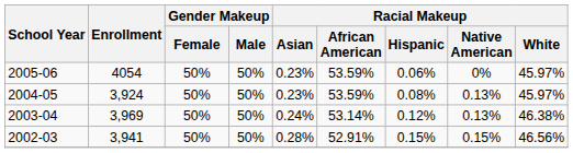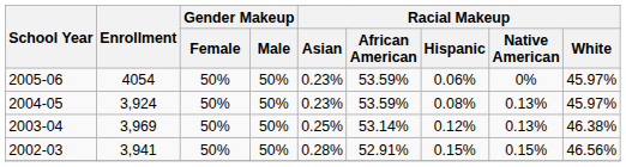 <table class="wikitable" style="font-size: 95%;">
 <tr>
 <th rowspan="2">School Year</th>
 <th rowspan="2">Enrollment</th>
 <th colspan="2">Gender Makeup</th>
 <th colspan="5">Racial Makeup</th>
 </tr>
 <tr>
 <th>Female</th>
 <th>Male</th>
 <th>Asian</th>
 <th>African <br>American</th>
 <th>Hispanic</th>
 <th>Native <br>American</th>
 <th>White</th>
 </tr>
 <tr>
 <td align="left">2005-06</td>
 <td align="center">4054</td>
 <td align="center">50%</td>
 <td align="center">50%</td>
 <td align="center">0.23%</td>
 <td align="center">53.59%</td>
 <td align="center">0.06%</td>
 <td align="center">0%</td>
 <td align="center">45.97%</td>
 </tr>
 <tr>
 <td align="left">2004-05</td>
 <td align="center">3,924</td>
 <td align="center">50%</td>
 <td align="center">50%</td>
 <td align="center">0.23%</td>
 <td align="center">53.59%</td>
 <td align="center">0.08%</td>
 <td align="center">0.13%</td>
 <td align="center">45.97%</td>
 </tr>
 <tr>
 <td align="left">2003-04</td>
 <td align="center">3,969</td>
 <td align="center">50%</td>
 <td align="center">50%</td>
-<td align="center">0.24%</td>
+<td align="center">0.25%</td>
 <td align="center">53.14%</td>
 <td align="center">0.12%</td>
 <td align="center">0.13%</td>
 <td align="center">46.38%</td>
 </tr>
 <tr>
 <td align="left">2002-03</td>
 <td align="center">3,941</td>
 <td align="center">50%</td>
 <td align="center">50%</td>
 <td align="center">0.28%</td>
 <td align="center">52.91%</td>
 <td align="center">0.15%</td>
 <td align="center">0.15%</td>
 <td align="center">46.56%</td>
 </tr>
 <tr>
 </tr>
 </table>
